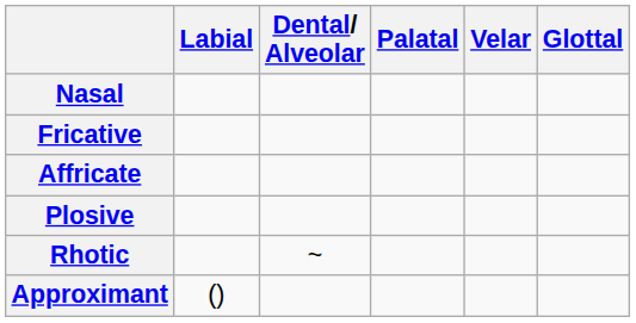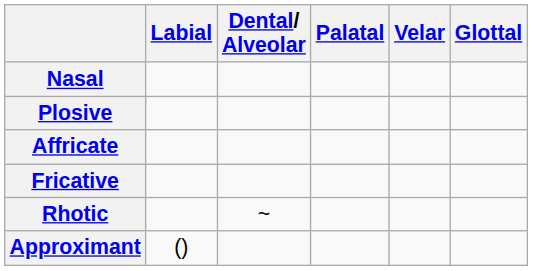 <table class="wikitable" style="text-align:center;">
 <tr>
 <th></th>
 <th><a href='#'>Labial</a></th>
 <th><a href='#'>Dental</a>/<br><a href='#'>Alveolar</a></th>
 <th><a href='#'>Palatal</a></th>
 <th><a href='#'>Velar</a></th>
 <th><a href='#'>Glottal</a></th>
 </tr>
 <tr>
 <th><a href='#'>Nasal</a></th>
 <td></td>
 <td></td>
 <td></td>
 <td></td>
 <td></td>
 </tr>
 <tr>
-<th><a href='#'>Fricative</a></th>
+<th><a href='#'>Plosive</a></th>
+<td> </td>
+<td> </td>
 <td></td>
-<td></td>
-<td></td>
-<td></td>
+<td>   </td>
 <td></td>
 </tr>
 <tr>
 <th><a href='#'>Affricate</a></th>
 <td></td>
 <td> </td>
 <td></td>
 <td></td>
 <td></td>
 </tr>
 <tr>
-<th><a href='#'>Plosive</a></th>
-<td> </td>
-<td> </td>
+<th><a href='#'>Fricative</a></th>
 <td></td>
-<td>   </td>
+<td></td>
+<td></td>
+<td></td>
 <td></td>
 </tr>
 <tr>
 <th><a href='#'>Rhotic</a></th>
 <td></td>
 <td>~</td>
 <td></td>
 <td></td>
 <td></td>
 </tr>
 <tr>
 <th><a href='#'>Approximant</a></th>
 <td>()</td>
 <td></td>
 <td></td>
 <td></td>
 <td></td>
 </tr>
 </table>
